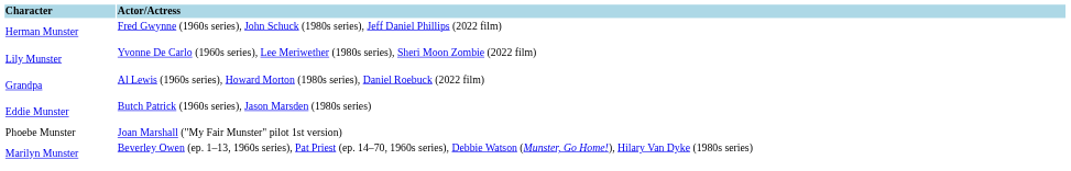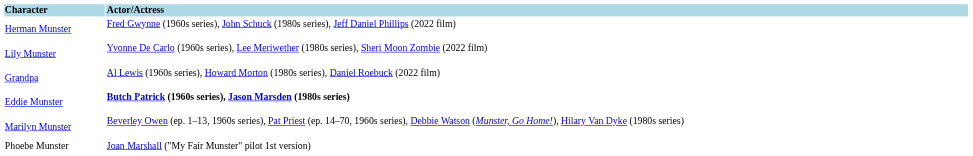 <table width="100%" height="100px" style="wikitable" border="0">
 <tr>
 <td style="background:lightblue"><strong>Character</strong></td>
 <td style="background:lightblue"><strong>Actor/Actress</strong></td>
 </tr>
 <tr>
 <td><a href='#'>Herman Munster</a></td>
 <td><a href='#'>Fred Gwynne</a> (1960s series), <a href='#'>John Schuck</a> (1980s series), <a href='#'>Jeff Daniel Phillips</a> (2022 film)<br><br></td>
 </tr>
 <tr>
 <td><a href='#'>Lily Munster</a></td>
 <td><a href='#'>Yvonne De Carlo</a> (1960s series), <a href='#'>Lee Meriwether</a> (1980s series), <a href='#'>Sheri Moon Zombie</a> (2022 film)<br><br></td>
 </tr>
 <tr>
 <td><a href='#'>Grandpa</a></td>
 <td><a href='#'>Al Lewis</a> (1960s series), <a href='#'>Howard Morton</a> (1980s series), <a href='#'>Daniel Roebuck</a> (2022 film)<br><br></td>
 </tr>
 <tr>
 <td><a href='#'>Eddie Munster</a></td>
-<td><a href='#'>Butch Patrick</a> (1960s series), <a href='#'>Jason Marsden</a> (1980s series)<br><br></td>
+<td><strong><a href='#'>Butch Patrick</a> (1960s series), <a href='#'>Jason Marsden</a> (1980s series)<br><br></strong></td>
+</tr>
+<tr>
+<td><a href='#'>Marilyn Munster</a></td>
+<td><a href='#'>Beverley Owen</a> (ep. 1–13, 1960s series), <a href='#'>Pat Priest</a> (ep. 14–70, 1960s series), <a href='#'>Debbie Watson</a> (<em><a href='#'>Munster, Go Home!</a></em>), <a href='#'>Hilary Van Dyke</a> (1980s series)<br><br></td>
 </tr>
 <tr>
 <td>Phoebe Munster</td>
 <td><a href='#'>Joan Marshall</a> ("My Fair Munster" pilot 1st version)</td>
 </tr>
-<tr>
-<td><a href='#'>Marilyn Munster</a></td>
-<td><a href='#'>Beverley Owen</a> (ep. 1–13, 1960s series), <a href='#'>Pat Priest</a> (ep. 14–70, 1960s series), <a href='#'>Debbie Watson</a> (<em><a href='#'>Munster, Go Home!</a></em>), <a href='#'>Hilary Van Dyke</a> (1980s series)<br><br></td>
-</tr>
 </table>
